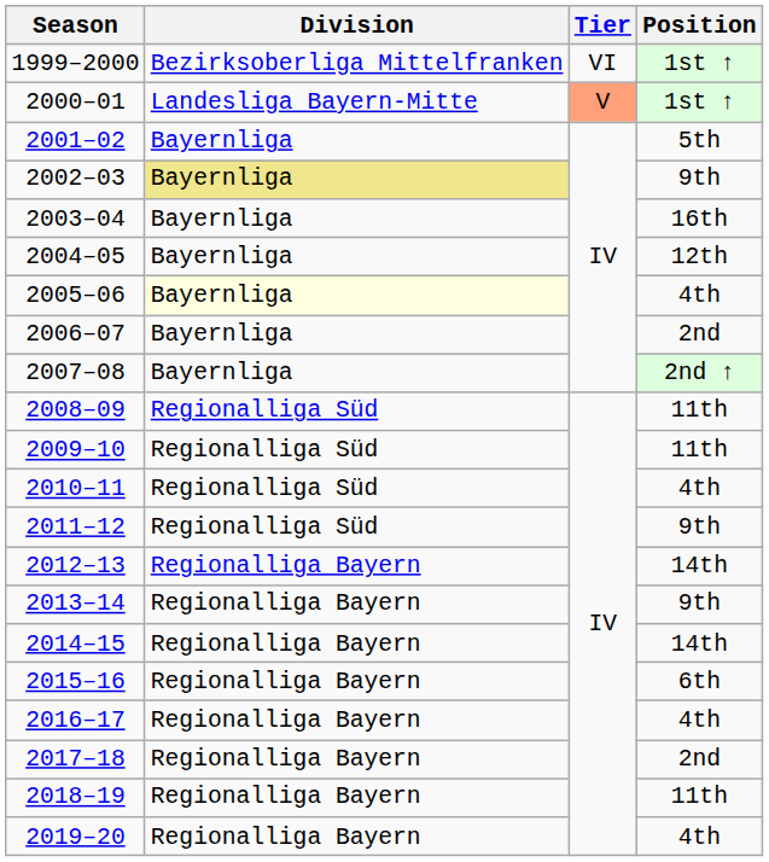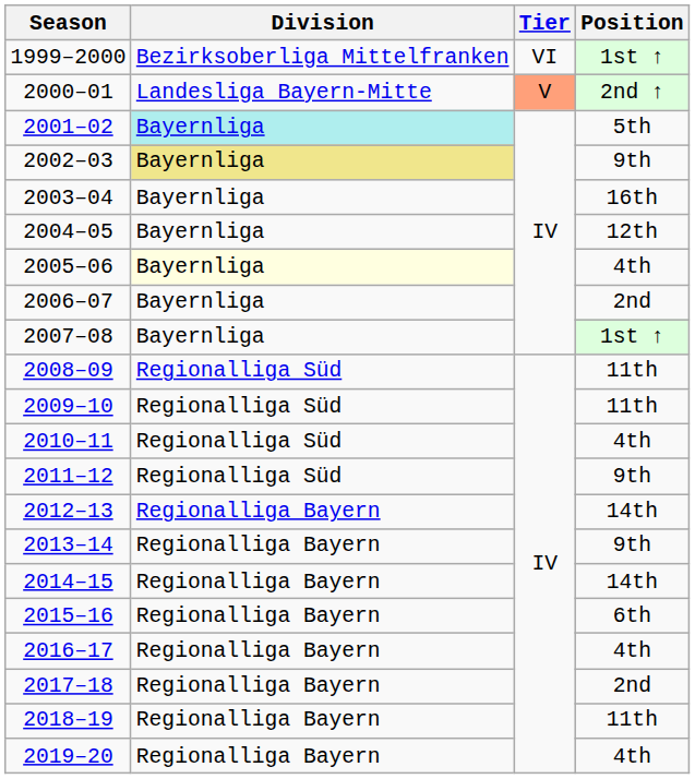 <table class="wikitable">
 <tr>
 <th>Season</th>
 <th>Division</th>
 <th><a href='#'>Tier</a></th>
 <th>Position</th>
 </tr>
 <tr align="center">
 <td>1999–2000</td>
 <td align="left"><a href='#'>Bezirksoberliga Mittelfranken</a></td>
 <td>VI</td>
 <td style="background:#ddffdd">1st ↑</td>
 </tr>
 <tr align="center">
 <td>2000–01</td>
 <td align="left"><a href='#'>Landesliga Bayern-Mitte</a></td>
 <td style="background: lightsalmon;">V</td>
-<td style="background:#ddffdd">1st ↑</td>
+<td style="background:#ddffdd">2nd ↑</td>
 </tr>
 <tr align="center">
 <td><a href='#'>2001–02</a></td>
-<td align="left"><a href='#'>Bayernliga</a></td>
+<td align="left" style="background: paleturquoise;"><a href='#'>Bayernliga</a></td>
 <td rowspan=7>IV</td>
 <td>5th</td>
 </tr>
 <tr align="center">
 <td>2002–03</td>
 <td align="left" style="background: khaki;">Bayernliga</td>
 <td>9th</td>
 </tr>
 <tr align="center">
 <td>2003–04</td>
 <td align="left">Bayernliga</td>
 <td>16th</td>
 </tr>
 <tr align="center">
 <td>2004–05</td>
 <td align="left">Bayernliga</td>
 <td>12th</td>
 </tr>
 <tr align="center">
 <td>2005–06</td>
 <td align="left" style="background: lightyellow;">Bayernliga</td>
 <td>4th</td>
 </tr>
 <tr align="center">
 <td>2006–07</td>
 <td align="left">Bayernliga</td>
 <td>2nd</td>
 </tr>
 <tr align="center">
 <td>2007–08</td>
 <td align="left">Bayernliga</td>
-<td style="background:#ddffdd">2nd ↑</td>
+<td style="background:#ddffdd">1st ↑</td>
 </tr>
 <tr align="center">
 <td><a href='#'>2008–09</a></td>
 <td align="left"><a href='#'>Regionalliga Süd</a></td>
 <td rowspan=12>IV</td>
 <td>11th</td>
 </tr>
 <tr align="center">
 <td><a href='#'>2009–10</a></td>
 <td align="left">Regionalliga Süd</td>
 <td>11th</td>
 </tr>
 <tr align="center">
 <td><a href='#'>2010–11</a></td>
 <td align="left">Regionalliga Süd</td>
 <td>4th</td>
 </tr>
 <tr align="center">
 <td><a href='#'>2011–12</a></td>
 <td align="left">Regionalliga Süd</td>
 <td>9th</td>
 </tr>
 <tr align="center">
 <td><a href='#'>2012–13</a></td>
 <td align="left"><a href='#'>Regionalliga Bayern</a></td>
 <td>14th</td>
 </tr>
 <tr align="center">
 <td><a href='#'>2013–14</a></td>
 <td align="left">Regionalliga Bayern</td>
 <td>9th</td>
 </tr>
 <tr align="center">
 <td><a href='#'>2014–15</a></td>
 <td align="left">Regionalliga Bayern</td>
 <td>14th</td>
 </tr>
 <tr align="center">
 <td><a href='#'>2015–16</a></td>
 <td align="left">Regionalliga Bayern</td>
 <td>6th</td>
 </tr>
 <tr align="center">
 <td><a href='#'>2016–17</a></td>
 <td align="left">Regionalliga Bayern</td>
 <td>4th</td>
 </tr>
 <tr align="center">
 <td><a href='#'>2017–18</a></td>
 <td align="left">Regionalliga Bayern</td>
 <td>2nd</td>
 </tr>
 <tr align="center">
 <td><a href='#'>2018–19</a></td>
 <td align="left">Regionalliga Bayern</td>
 <td>11th</td>
 </tr>
 <tr align="center">
 <td><a href='#'>2019–20</a></td>
 <td align="left">Regionalliga Bayern</td>
 <td>4th</td>
 </tr>
 </table>
